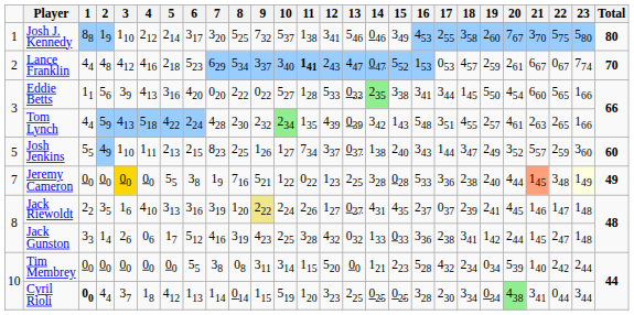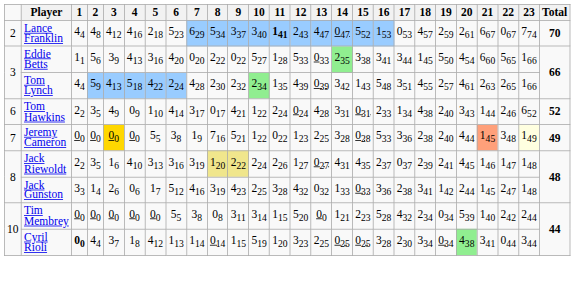 <table class="wikitable nowraplinks" style="text-align:center; line-height: 90%; font-size:90%;" width=100%>
 <tr>
 <td width=20></td>
 <th width=110 abbr="Position">Player</th>
 <th width=20 abbr="Round 1">1</th>
 <th width=20 abbr="Round 2">2</th>
 <th width=20 abbr="Round 3">3</th>
 <th width=20 abbr="Round 4">4</th>
 <th width=20 abbr="Round 5">5</th>
 <th width=20 abbr="Round 6">6</th>
 <th width=20 abbr="Round 7">7</th>
 <th width=20 abbr="Round 8">8</th>
 <th width=20 abbr="Round 9">9</th>
 <th width=20 abbr="Round 10">10</th>
 <th width=20 abbr="Round 11">11</th>
 <th width=20 abbr="Round 12">12</th>
 <th width=20 abbr="Round 13">13</th>
 <th width=20 abbr="Round 14">14</th>
 <th width=20 abbr="Round 15">15</th>
 <th width=20 abbr="Round 16">16</th>
 <th width=20 abbr="Round 17">17</th>
 <th width=20 abbr="Round 18">18</th>
 <th width=20 abbr="Round 19">19</th>
 <th width=20 abbr="Round 20">20</th>
 <th width=20 abbr="Round 21">21</th>
 <th width=20 abbr="Round 22">22</th>
 <th width=20 abbr="Round 23">23</th>
 <th width=20 abbr="Total">Total</th>
-</tr>
-<tr>
-<td>1</td>
-<td style="text-align:left;"><a href='#'>Josh J. Kennedy</a></td>
-<td style="background:#99ccff;">8<sub>8</sub></td>
-<td style="background:#99ccff;">1<sub>9</sub></td>
-<td>1<sub>10</sub></td>
-<td>2<sub>12</sub></td>
-<td>2<sub>14</sub></td>
-<td>3<sub>17</sub></td>
-<td>3<sub>20</sub></td>
-<td>5<sub>25</sub></td>
-<td>7<sub>32</sub></td>
-<td>5<sub>37</sub></td>
-<td>1<sub>38</sub></td>
-<td>3<sub>41</sub></td>
-<td>5<sub>46</sub></td>
-<td><u>0<sub>46</sub></u></td>
-<td>3<sub>49</sub></td>
-<td style="background:#99ccff;">4<sub>53</sub></td>
-<td style="background:#99ccff;">2<sub>55</sub></td>
-<td style="background:#99ccff;">3<sub>58</sub></td>
-<td style="background:#99ccff;">2<sub>60</sub></td>
-<td style="background:#99ccff;">7<sub>67</sub></td>
-<td style="background:#99ccff;">3<sub>70</sub></td>
-<td style="background:#99ccff;">5<sub>75</sub></td>
-<td style="background:#99ccff;">5<sub>80</sub></td>
-<td><strong>80</strong></td>
 </tr>
 <tr>
 <td>2</td>
 <td style="text-align:left;"><a href='#'>Lance Franklin</a></td>
 <td>4<sub>4</sub></td>
 <td>4<sub>8</sub></td>
 <td>4<sub>12</sub></td>
 <td>4<sub>16</sub></td>
 <td>2<sub>18</sub></td>
 <td>5<sub>23</sub></td>
 <td style="background:#99ccff;">6<sub>29</sub></td>
 <td style="background:#99ccff;">5<sub>34</sub></td>
 <td style="background:#99ccff;">3<sub>37</sub></td>
 <td style="background:#99ccff;">3<sub>40</sub></td>
 <td style="background:#99ccff;"><strong>1<sub>41</sub></strong></td>
 <td style="background:#99ccff;">2<sub>43</sub></td>
 <td style="background:#99ccff;">4<sub>47</sub></td>
 <td style="background:#99ccff;"><u>0<sub>47</sub></u></td>
 <td style="background:#99ccff;">5<sub>52</sub></td>
 <td style="background:#99ccff;">1<sub>53</sub></td>
 <td>0<sub>53</sub></td>
 <td>4<sub>57</sub></td>
 <td>2<sub>59</sub></td>
 <td>2<sub>61</sub></td>
 <td>6<sub>67</sub></td>
 <td>0<sub>67</sub></td>
 <td>7<sub>74</sub></td>
 <td><strong>70</strong></td>
 </tr>
 <tr>
 <td rowspan=2>3</td>
 <td style="text-align:left;"><a href='#'>Eddie Betts</a></td>
 <td>1<sub>1</sub></td>
 <td>5<sub>6</sub></td>
 <td>3<sub>9</sub></td>
 <td>4<sub>13</sub></td>
 <td>3<sub>16</sub></td>
 <td>4<sub>20</sub></td>
 <td>0<sub>20</sub></td>
 <td>2<sub>22</sub></td>
 <td>0<sub>22</sub></td>
 <td>5<sub>27</sub></td>
 <td>1<sub>28</sub></td>
 <td>5<sub>33</sub></td>
 <td><u>0<sub>33</sub></u></td>
 <td style="background: lightgreen;">2<sub>35</sub></td>
 <td>3<sub>38</sub></td>
 <td>3<sub>41</sub></td>
 <td>3<sub>44</sub></td>
 <td>1<sub>45</sub></td>
 <td>5<sub>50</sub></td>
 <td>4<sub>54</sub></td>
 <td>6<sub>60</sub></td>
 <td>5<sub>65</sub></td>
 <td>1<sub>66</sub></td>
 <td rowspan="2"><strong>66</strong></td>
 </tr>
 <tr>
 <td style="text-align:left;"><a href='#'>Tom Lynch</a></td>
 <td>4<sub>4</sub></td>
 <td style="background:#99ccff;">5<sub>9</sub></td>
 <td style="background:#99ccff;">4<sub>13</sub></td>
 <td style="background:#99ccff;">5<sub>18</sub></td>
 <td style="background:#99ccff;">4<sub>22</sub></td>
 <td style="background:#99ccff;">2<sub>24</sub></td>
 <td>4<sub>28</sub></td>
 <td>2<sub>30</sub></td>
 <td>2<sub>32</sub></td>
 <td style="background: lightgreen;">2<sub>34</sub></td>
 <td>1<sub>35</sub></td>
 <td>4<sub>39</sub></td>
 <td><u>0<sub>39</sub></u></td>
 <td>3<sub>42</sub></td>
 <td>1<sub>43</sub></td>
 <td>5<sub>48</sub></td>
 <td>3<sub>51</sub></td>
 <td>4<sub>55</sub></td>
 <td>2<sub>57</sub></td>
 <td>4<sub>61</sub></td>
 <td>2<sub>63</sub></td>
 <td>2<sub>65</sub></td>
 <td>1<sub>66</sub></td>
 </tr>
 <tr>
-<td>5</td>
-<td style="text-align:left;"><a href='#'>Josh Jenkins</a></td>
-<td>5<sub>5</sub></td>
-<td style="background:#99ccff;">4<sub>9</sub></td>
+<td>6</td>
+<td style="text-align:left;"><a href='#'>Tom Hawkins</a></td>
+<td>2<sub>2</sub></td>
+<td>3<sub>5</sub></td>
+<td>4<sub>9</sub></td>
+<td>0<sub>9</sub></td>
 <td>1<sub>10</sub></td>
-<td>1<sub>11</sub></td>
-<td>2<sub>13</sub></td>
-<td>2<sub>15</sub></td>
-<td>8<sub>23</sub></td>
-<td>2<sub>25</sub></td>
-<td>1<sub>26</sub></td>
-<td>1<sub>27</sub></td>
-<td>7<sub>34</sub></td>
-<td>3<sub>37</sub></td>
-<td><u>0<sub>37</sub></u></td>
-<td>1<sub>38</sub></td>
+<td>4<sub>14</sub></td>
+<td>3<sub>17</sub></td>
+<td>0<sub>17</sub></td>
+<td>4<sub>21</sub></td>
+<td>1<sub>22</sub></td>
+<td>2<sub>24</sub></td>
+<td><u>0<sub>24</sub></u></td>
+<td>4<sub>28</sub></td>
+<td>3<sub>31</sub></td>
+<td><u>0<sub>31</sub></u></td>
+<td>2<sub>33</sub></td>
+<td>1<sub>34</sub></td>
+<td>4<sub>38</sub></td>
 <td>2<sub>40</sub></td>
 <td>3<sub>43</sub></td>
 <td>1<sub>44</sub></td>
-<td>3<sub>47</sub></td>
-<td>2<sub>49</sub></td>
-<td>3<sub>52</sub></td>
-<td>5<sub>57</sub></td>
-<td>2<sub>59</sub></td>
-<td>3<sub>60</sub></td>
-<td><strong>60</strong></td>
+<td>2<sub>46</sub></td>
+<td>6<sub>52</sub></td>
+<td><strong>52</strong></td>
 </tr>
 <tr>
 <td>7</td>
 <td style="text-align:left;"><a href='#'>Jeremy Cameron</a></td>
 <td><u>0<sub>0</sub></u></td>
 <td><u>0<sub>0</sub></u></td>
 <td style="background: gold;"><u>0<sub>0</sub></u></td>
 <td><u>0<sub>0</sub></u></td>
 <td>5<sub>5</sub></td>
 <td>3<sub>8</sub></td>
 <td>1<sub>9</sub></td>
 <td>7<sub>16</sub></td>
 <td>5<sub>21</sub></td>
 <td>1<sub>22</sub></td>
 <td>0<sub>22</sub></td>
 <td>1<sub>23</sub></td>
 <td>2<sub>25</sub></td>
 <td>3<sub>28</sub></td>
 <td><u>0<sub>28</sub></u></td>
 <td>5<sub>33</sub></td>
 <td>3<sub>36</sub></td>
 <td>2<sub>38</sub></td>
 <td>2<sub>40</sub></td>
 <td>4<sub>44</sub></td>
 <td style="background: lightsalmon;">1<sub>45</sub></td>
 <td>3<sub>48</sub></td>
 <td style="background: lightyellow;">1<sub>49</sub></td>
 <td><strong>49</strong></td>
 </tr>
 <tr>
 <td rowspan=2>8</td>
 <td style="text-align:left;"><a href='#'>Jack Riewoldt</a></td>
 <td>2<sub>2</sub></td>
 <td>3<sub>5</sub></td>
 <td>1<sub>6</sub></td>
 <td>4<sub>10</sub></td>
 <td>3<sub>13</sub></td>
 <td>3<sub>16</sub></td>
 <td>3<sub>19</sub></td>
-<td>1<sub>20</sub></td>
+<td style="background: khaki;">1<sub>20</sub></td>
 <td style="background: khaki;">2<sub>22</sub></td>
 <td>2<sub>24</sub></td>
 <td>2<sub>26</sub></td>
 <td>1<sub>27</sub></td>
 <td><u>0<sub>27</sub></u></td>
 <td>4<sub>31</sub></td>
 <td>4<sub>35</sub></td>
 <td>2<sub>37</sub></td>
 <td>0<sub>37</sub></td>
 <td>2<sub>39</sub></td>
 <td>2<sub>41</sub></td>
 <td>4<sub>45</sub></td>
 <td>1<sub>46</sub></td>
 <td>1<sub>47</sub></td>
 <td>1<sub>48</sub></td>
 <td rowspan="2"><strong>48</strong></td>
 </tr>
 <tr>
 <td style="text-align:left;"><a href='#'>Jack Gunston</a></td>
 <td>3<sub>3</sub></td>
 <td>1<sub>4</sub></td>
 <td>2<sub>6</sub></td>
 <td>0<sub>6</sub></td>
 <td>1<sub>7</sub></td>
 <td>5<sub>12</sub></td>
 <td>4<sub>16</sub></td>
 <td>3<sub>19</sub></td>
 <td>4<sub>23</sub></td>
 <td>2<sub>25</sub></td>
 <td>3<sub>28</sub></td>
 <td>4<sub>32</sub></td>
 <td>0<sub>32</sub></td>
 <td>1<sub>33</sub></td>
 <td><u>0<sub>33</sub></u></td>
 <td>3<sub>36</sub></td>
 <td>2<sub>38</sub></td>
 <td>3<sub>41</sub></td>
 <td>1<sub>42</sub></td>
 <td>2<sub>44</sub></td>
 <td>1<sub>45</sub></td>
 <td>2<sub>47</sub></td>
 <td>1<sub>48</sub></td>
 </tr>
 <tr>
 <td rowspan=2>10</td>
 <td style="text-align:left;"><a href='#'>Tim Membrey</a></td>
 <td><u>0<sub>0</sub></u></td>
 <td><u>0<sub>0</sub></u></td>
 <td><u>0<sub>0</sub></u></td>
 <td><u>0<sub>0</sub></u></td>
 <td><u>0<sub>0</sub></u></td>
 <td>5<sub>5</sub></td>
 <td>3<sub>8</sub></td>
 <td>0<sub>8</sub></td>
 <td>3<sub>11</sub></td>
 <td>3<sub>14</sub></td>
 <td>1<sub>15</sub></td>
 <td>5<sub>20</sub></td>
 <td><u>0<sub>0</sub></u></td>
 <td>1<sub>21</sub></td>
 <td>2<sub>23</sub></td>
 <td>5<sub>28</sub></td>
 <td>4<sub>32</sub></td>
 <td>2<sub>34</sub></td>
 <td>0<sub>34</sub></td>
 <td>5<sub>39</sub></td>
 <td>1<sub>40</sub></td>
 <td>2<sub>42</sub></td>
 <td>2<sub>44</sub></td>
 <td rowspan="2"><strong>44</strong></td>
 </tr>
 <tr>
 <td style="text-align:left;"><a href='#'>Cyril Rioli</a></td>
 <td><strong>0<sub>0</sub></strong></td>
 <td>4<sub>4</sub></td>
 <td>3<sub>7</sub></td>
 <td>1<sub>8</sub></td>
 <td>4<sub>12</sub></td>
 <td>1<sub>13</sub></td>
 <td>1<sub>14</sub></td>
 <td><u>0<sub>14</sub></u></td>
 <td>1<sub>15</sub></td>
 <td>5<sub>19</sub></td>
 <td>1<sub>20</sub></td>
 <td>3<sub>23</sub></td>
 <td>2<sub>25</sub></td>
 <td><u>0<sub>25</sub></u></td>
 <td><u>0<sub>25</sub></u></td>
 <td>3<sub>28</sub></td>
 <td>2<sub>30</sub></td>
 <td>3<sub>34</sub></td>
 <td><u>0<sub>34</sub></u></td>
 <td style="background: lightgreen;">4<sub>38</sub></td>
 <td>3<sub>41</sub></td>
 <td>0<sub>44</sub></td>
 <td>3<sub>44</sub></td>
 </tr>
 </table>
